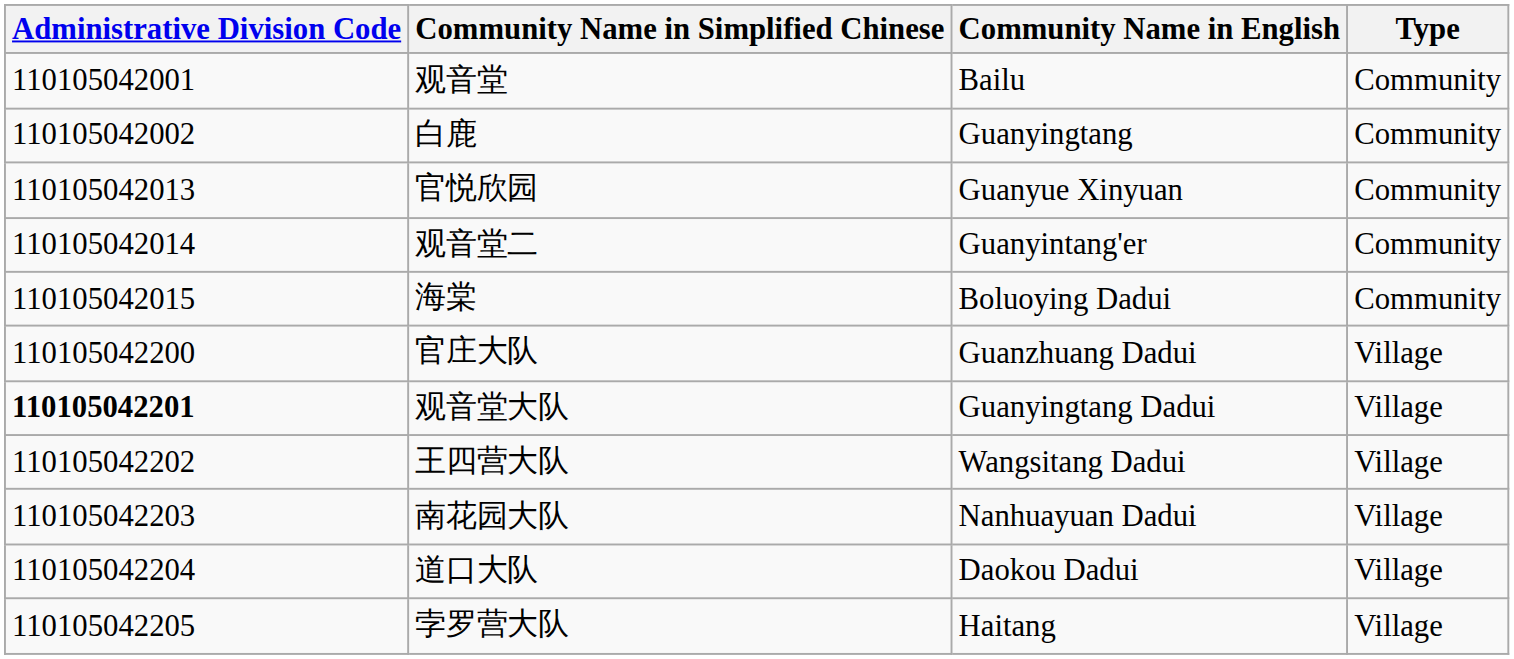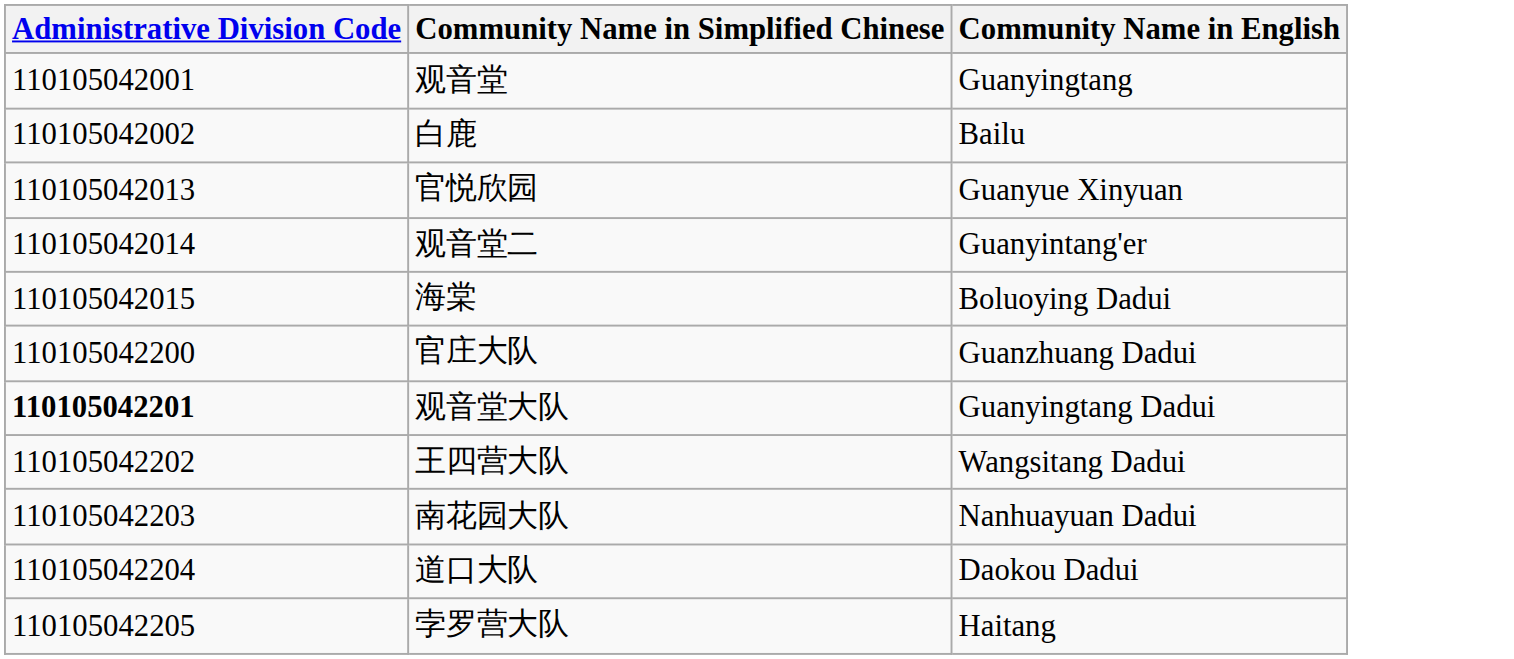 <table class="wikitable sortable">
 <tr>
 <th><a href='#'>Administrative Division Code</a></th>
 <th>Community Name in Simplified Chinese</th>
 <th>Community Name in English</th>
-<th>Type</th>
 </tr>
 <tr>
 <td>110105042001</td>
 <td>观音堂</td>
-<td>Bailu</td>
-<td>Community</td>
+<td>Guanyingtang</td>
 </tr>
 <tr>
 <td>110105042002</td>
 <td>白鹿</td>
-<td>Guanyingtang</td>
-<td>Community</td>
+<td>Bailu</td>
 </tr>
 <tr>
 <td>110105042013</td>
 <td>官悦欣园</td>
 <td>Guanyue Xinyuan</td>
-<td>Community</td>
 </tr>
 <tr>
 <td>110105042014</td>
 <td>观音堂二</td>
 <td>Guanyintang'er</td>
-<td>Community</td>
 </tr>
 <tr>
 <td>110105042015</td>
 <td>海棠</td>
 <td>Boluoying Dadui</td>
-<td>Community</td>
 </tr>
 <tr>
 <td>110105042200</td>
 <td>官庄大队</td>
 <td>Guanzhuang Dadui</td>
-<td>Village</td>
 </tr>
 <tr>
 <td><strong>110105042201</strong></td>
 <td>观音堂大队</td>
 <td>Guanyingtang Dadui</td>
-<td>Village</td>
 </tr>
 <tr>
 <td>110105042202</td>
 <td>王四营大队</td>
 <td>Wangsitang Dadui</td>
-<td>Village</td>
 </tr>
 <tr>
 <td>110105042203</td>
 <td>南花园大队</td>
 <td>Nanhuayuan Dadui</td>
-<td>Village</td>
 </tr>
 <tr>
 <td>110105042204</td>
 <td>道口大队</td>
 <td>Daokou Dadui</td>
-<td>Village</td>
 </tr>
 <tr>
 <td>110105042205</td>
 <td>孛罗营大队</td>
 <td>Haitang</td>
-<td>Village</td>
 </tr>
 </table>
